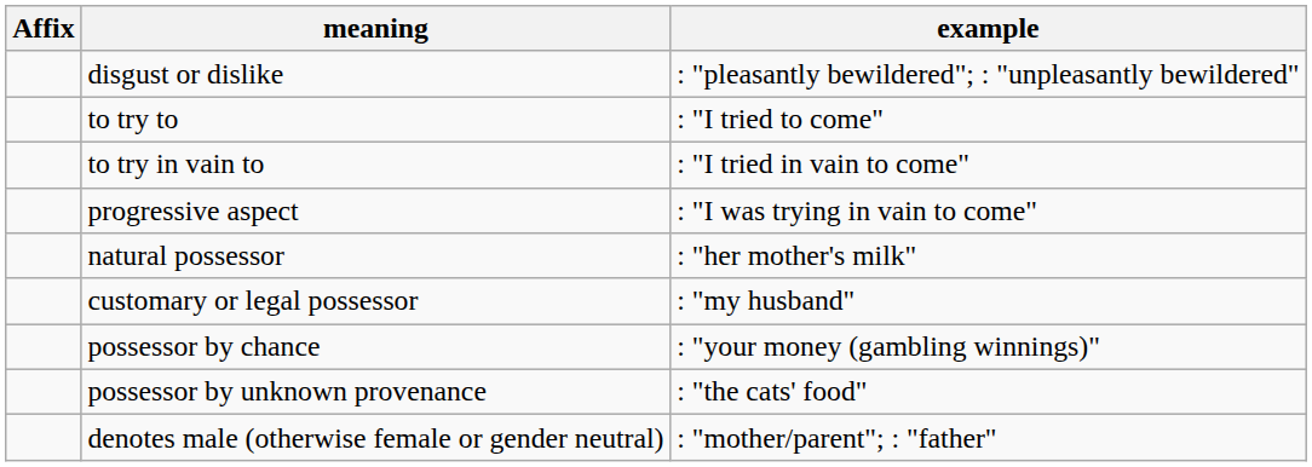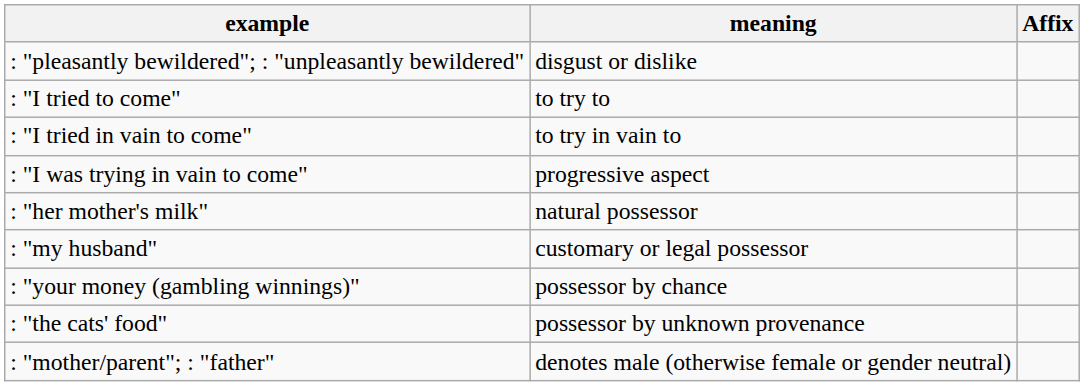 <table class="wikitable">
 <tr>
+<th>example</th>
+<th>meaning</th>
 <th>Affix</th>
-<th>meaning</th>
-<th>example</th>
 </tr>
 <tr>
+<td>: "pleasantly bewildered"; : "unpleasantly bewildered"</td>
+<td>disgust or dislike</td>
 <td></td>
-<td>disgust or dislike</td>
-<td>: "pleasantly bewildered"; : "unpleasantly bewildered"</td>
 </tr>
 <tr>
+<td>: "I tried to come"</td>
+<td>to try to</td>
 <td></td>
-<td>to try to</td>
-<td>: "I tried to come"</td>
 </tr>
 <tr>
+<td>: "I tried in vain to come"</td>
+<td>to try in vain to</td>
 <td></td>
-<td>to try in vain to</td>
-<td>: "I tried in vain to come"</td>
 </tr>
 <tr>
+<td>: "I was trying in vain to come"</td>
+<td>progressive aspect</td>
 <td></td>
-<td>progressive aspect</td>
-<td>: "I was trying in vain to come"</td>
 </tr>
 <tr>
+<td>: "her mother's milk"</td>
+<td>natural possessor</td>
 <td></td>
-<td>natural possessor</td>
-<td>: "her mother's milk"</td>
 </tr>
 <tr>
+<td>: "my husband"</td>
+<td>customary or legal possessor</td>
 <td></td>
-<td>customary or legal possessor</td>
-<td>: "my husband"</td>
 </tr>
 <tr>
+<td>: "your money (gambling winnings)"</td>
+<td>possessor by chance</td>
 <td></td>
-<td>possessor by chance</td>
-<td>: "your money (gambling winnings)"</td>
 </tr>
 <tr>
+<td>: "the cats' food"</td>
+<td>possessor by unknown provenance</td>
 <td></td>
-<td>possessor by unknown provenance</td>
-<td>: "the cats' food"</td>
 </tr>
 <tr>
+<td>: "mother/parent"; : "father"</td>
+<td>denotes male (otherwise female or gender neutral)</td>
 <td></td>
-<td>denotes male (otherwise female or gender neutral)</td>
-<td>: "mother/parent"; : "father"</td>
 </tr>
 </table>
